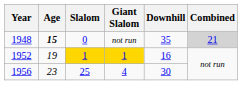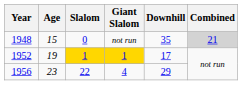 <table class=wikitable style="text-align:center">
 <tr>
 <th>  Year  </th>
 <th> Age </th>
 <th> Slalom </th>
 <th>Giant<br> Slalom </th>
 <th>Downhill</th>
 <th>Combined</th>
 </tr>
 <tr>
 <td><a href='#'>1948</a></td>
-<td><strong><em>15</em></strong></td>
+<td><em>15</em></td>
 <td><a href='#'>0</a></td>
 <td><small><em>not run</em></small></td>
 <td><a href='#'>35</a></td>
 <td style="background: lightgrey;"><a href='#'>21</a></td>
 </tr>
 <tr>
 <td><a href='#'>1952</a></td>
 <td><em>19</em></td>
 <td style="background:gold;"><a href='#'>1</a></td>
 <td style="background:gold;"><a href='#'>1</a></td>
-<td><a href='#'>16</a></td>
+<td><a href='#'>17</a></td>
 <td rowspan=2><small><em>not run</em></small></td>
 </tr>
 <tr>
 <td><a href='#'>1956</a></td>
 <td><em>23</em></td>
-<td><a href='#'>25</a></td>
+<td><a href='#'>22</a></td>
 <td><a href='#'>4</a></td>
-<td><a href='#'>30</a></td>
+<td><a href='#'>29</a></td>
 </tr>
 </table>
